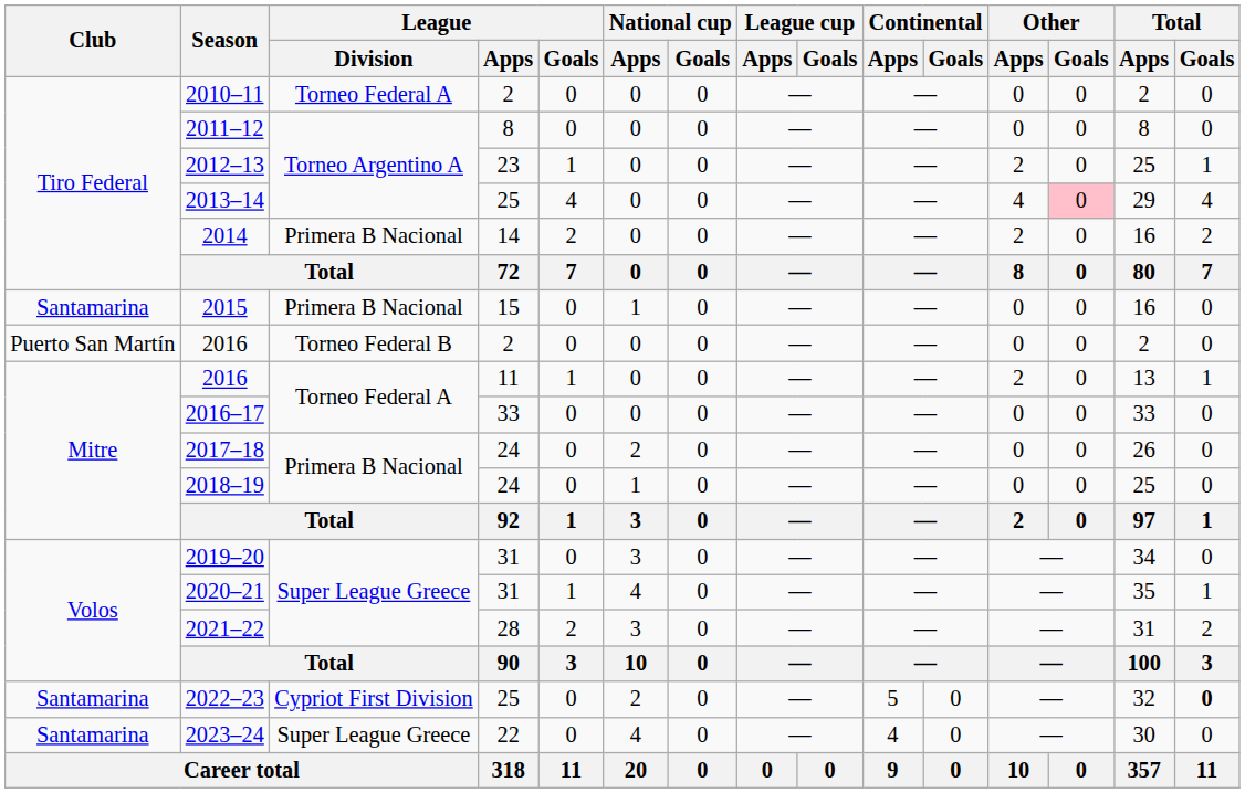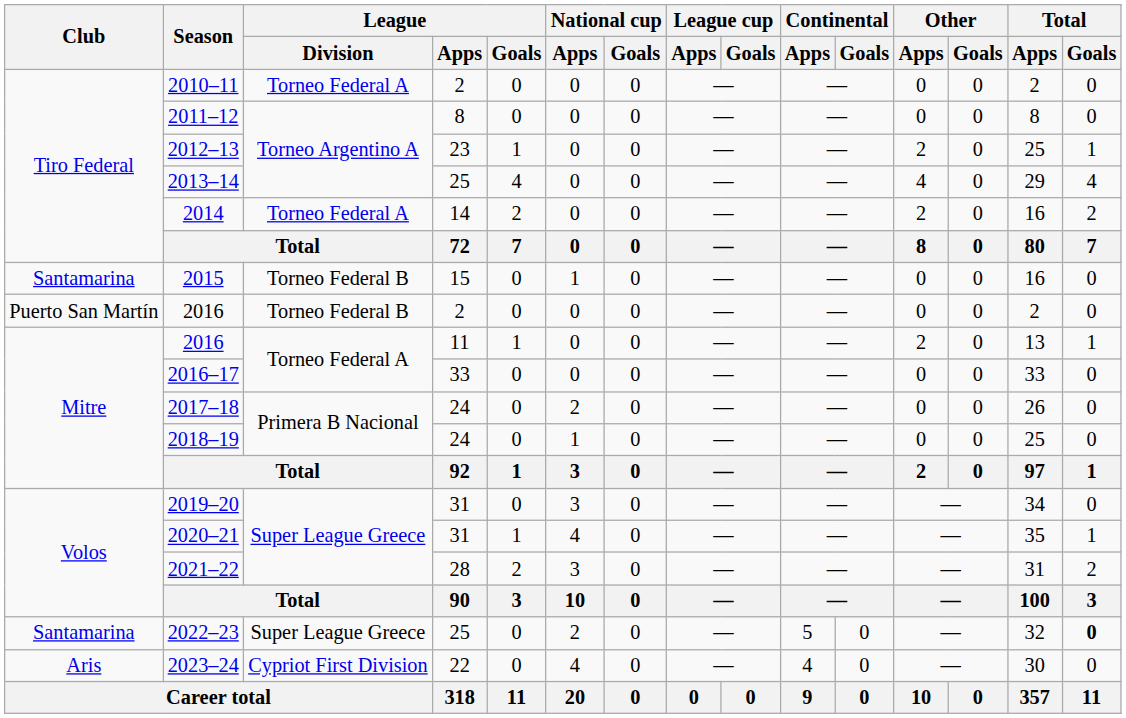 <table class="wikitable" style="text-align:center">
 <tr>
 <th rowspan="2">Club</th>
 <th rowspan="2">Season</th>
 <th colspan="3">League</th>
 <th colspan="2">National cup</th>
 <th colspan="2">League cup</th>
 <th colspan="2">Continental</th>
 <th colspan="2">Other</th>
 <th colspan="2">Total</th>
 </tr>
 <tr>
 <th>Division</th>
 <th>Apps</th>
 <th>Goals</th>
 <th>Apps</th>
 <th>Goals</th>
 <th>Apps</th>
 <th>Goals</th>
 <th>Apps</th>
 <th>Goals</th>
 <th>Apps</th>
 <th>Goals</th>
 <th>Apps</th>
 <th>Goals</th>
 </tr>
 <tr>
 <td rowspan="6"><a href='#'>Tiro Federal</a></td>
 <td><a href='#'>2010–11</a></td>
 <td><a href='#'>Torneo Federal A</a></td>
 <td>2</td>
 <td>0</td>
 <td>0</td>
 <td>0</td>
 <td colspan="2">—</td>
 <td colspan="2">—</td>
 <td>0</td>
 <td>0</td>
 <td>2</td>
 <td>0</td>
 </tr>
 <tr>
 <td><a href='#'>2011–12</a></td>
 <td rowspan="3"><a href='#'>Torneo Argentino A</a></td>
 <td>8</td>
 <td>0</td>
 <td>0</td>
 <td>0</td>
 <td colspan="2">—</td>
 <td colspan="2">—</td>
 <td>0</td>
 <td>0</td>
 <td>8</td>
 <td>0</td>
 </tr>
 <tr>
 <td><a href='#'>2012–13</a></td>
 <td>23</td>
 <td>1</td>
 <td>0</td>
 <td>0</td>
 <td colspan="2">—</td>
 <td colspan="2">—</td>
 <td>2</td>
 <td>0</td>
 <td>25</td>
 <td>1</td>
 </tr>
 <tr>
 <td><a href='#'>2013–14</a></td>
 <td>25</td>
 <td>4</td>
 <td>0</td>
 <td>0</td>
 <td colspan="2">—</td>
 <td colspan="2">—</td>
 <td>4</td>
-<td style="background: pink;">0</td>
+<td>0</td>
 <td>29</td>
 <td>4</td>
 </tr>
 <tr>
 <td><a href='#'>2014</a></td>
-<td>Primera B Nacional</td>
+<td><a href='#'>Torneo Federal A</a></td>
 <td>14</td>
 <td>2</td>
 <td>0</td>
 <td>0</td>
 <td colspan="2">—</td>
 <td colspan="2">—</td>
 <td>2</td>
 <td>0</td>
 <td>16</td>
 <td>2</td>
 </tr>
 <tr>
 <th colspan="2">Total</th>
 <th>72</th>
 <th>7</th>
 <th>0</th>
 <th>0</th>
 <th colspan="2">—</th>
 <th colspan="2">—</th>
 <th>8</th>
 <th>0</th>
 <th>80</th>
 <th>7</th>
 </tr>
 <tr>
 <td><a href='#'>Santamarina</a></td>
 <td><a href='#'>2015</a></td>
-<td>Primera B Nacional</td>
+<td>Torneo Federal B</td>
 <td>15</td>
 <td>0</td>
 <td>1</td>
 <td>0</td>
 <td colspan="2">—</td>
 <td colspan="2">—</td>
 <td>0</td>
 <td>0</td>
 <td>16</td>
 <td>0</td>
 </tr>
 <tr>
 <td>Puerto San Martín</td>
 <td>2016</td>
 <td>Torneo Federal B</td>
 <td>2</td>
 <td>0</td>
 <td>0</td>
 <td>0</td>
 <td colspan="2">—</td>
 <td colspan="2">—</td>
 <td>0</td>
 <td>0</td>
 <td>2</td>
 <td>0</td>
 </tr>
 <tr>
 <td rowspan="5"><a href='#'>Mitre</a></td>
 <td><a href='#'>2016</a></td>
 <td rowspan="2">Torneo Federal A</td>
 <td>11</td>
 <td>1</td>
 <td>0</td>
 <td>0</td>
 <td colspan="2">—</td>
 <td colspan="2">—</td>
 <td>2</td>
 <td>0</td>
 <td>13</td>
 <td>1</td>
 </tr>
 <tr>
 <td><a href='#'>2016–17</a></td>
 <td>33</td>
 <td>0</td>
 <td>0</td>
 <td>0</td>
 <td colspan="2">—</td>
 <td colspan="2">—</td>
 <td>0</td>
 <td>0</td>
 <td>33</td>
 <td>0</td>
 </tr>
 <tr>
 <td><a href='#'>2017–18</a></td>
 <td rowspan="2">Primera B Nacional</td>
 <td>24</td>
 <td>0</td>
 <td>2</td>
 <td>0</td>
 <td colspan="2">—</td>
 <td colspan="2">—</td>
 <td>0</td>
 <td>0</td>
 <td>26</td>
 <td>0</td>
 </tr>
 <tr>
 <td><a href='#'>2018–19</a></td>
 <td>24</td>
 <td>0</td>
 <td>1</td>
 <td>0</td>
 <td colspan="2">—</td>
 <td colspan="2">—</td>
 <td>0</td>
 <td>0</td>
 <td>25</td>
 <td>0</td>
 </tr>
 <tr>
 <th colspan="2">Total</th>
 <th>92</th>
 <th>1</th>
 <th>3</th>
 <th>0</th>
 <th colspan="2">—</th>
 <th colspan="2">—</th>
 <th>2</th>
 <th>0</th>
 <th>97</th>
 <th>1</th>
 </tr>
 <tr>
 <td rowspan="4"><a href='#'>Volos</a></td>
 <td><a href='#'>2019–20</a></td>
 <td rowspan="3"><a href='#'>Super League Greece</a></td>
 <td>31</td>
 <td>0</td>
 <td>3</td>
 <td>0</td>
 <td colspan="2">—</td>
 <td colspan="2">—</td>
 <td colspan="2">—</td>
 <td>34</td>
 <td>0</td>
 </tr>
 <tr>
 <td><a href='#'>2020–21</a></td>
 <td>31</td>
 <td>1</td>
 <td>4</td>
 <td>0</td>
 <td colspan="2">—</td>
 <td colspan="2">—</td>
 <td colspan="2">—</td>
 <td>35</td>
 <td>1</td>
 </tr>
 <tr>
 <td><a href='#'>2021–22</a></td>
 <td>28</td>
 <td>2</td>
 <td>3</td>
 <td>0</td>
 <td colspan="2">—</td>
 <td colspan="2">—</td>
 <td colspan="2">—</td>
 <td>31</td>
 <td>2</td>
 </tr>
 <tr>
 <th colspan="2">Total</th>
 <th>90</th>
 <th>3</th>
 <th>10</th>
 <th>0</th>
 <th colspan="2">—</th>
 <th colspan="2">—</th>
 <th colspan="2">—</th>
 <th>100</th>
 <th>3</th>
 </tr>
 <tr>
 <td><a href='#'>Santamarina</a></td>
 <td><a href='#'>2022–23</a></td>
-<td><a href='#'>Cypriot First Division</a></td>
+<td>Super League Greece</td>
 <td>25</td>
 <td>0</td>
 <td>2</td>
 <td>0</td>
 <td colspan="2">—</td>
 <td>5</td>
 <td>0</td>
 <td colspan="2">—</td>
 <td>32</td>
 <td><strong>0</strong></td>
 </tr>
 <tr>
-<td><a href='#'>Santamarina</a></td>
+<td><a href='#'>Aris</a></td>
 <td><a href='#'>2023–24</a></td>
-<td>Super League Greece</td>
+<td><a href='#'>Cypriot First Division</a></td>
 <td>22</td>
 <td>0</td>
 <td>4</td>
 <td>0</td>
 <td colspan="2">—</td>
 <td>4</td>
 <td>0</td>
 <td colspan="2">—</td>
 <td>30</td>
 <td>0</td>
 </tr>
 <tr>
 <th colspan="3">Career total</th>
 <th>318</th>
 <th>11</th>
 <th>20</th>
 <th>0</th>
 <th>0</th>
 <th>0</th>
 <th>9</th>
 <th>0</th>
 <th>10</th>
 <th>0</th>
 <th>357</th>
 <th>11</th>
 </tr>
 </table>
